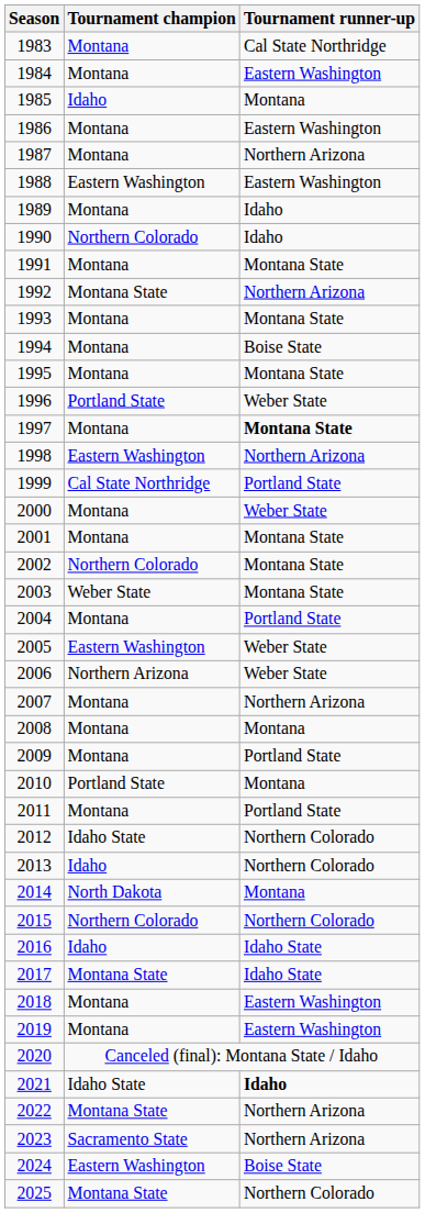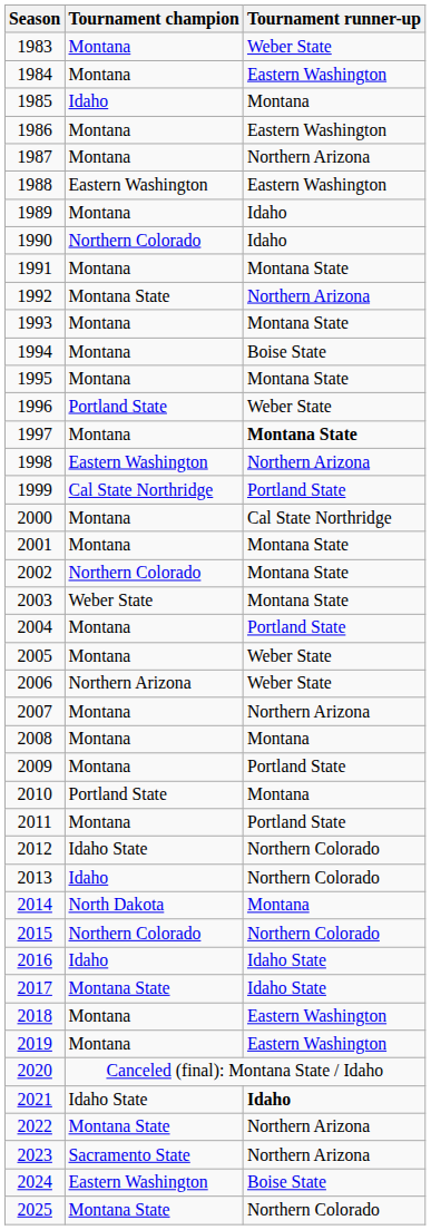 <table class="wikitable sortable">
 <tr>
 <th>Season</th>
 <th>Tournament champion</th>
 <th>Tournament runner-up</th>
 </tr>
 <tr>
 <td align=center>1983</td>
 <td><a href='#'>Montana</a></td>
-<td>Cal State Northridge</td>
+<td><a href='#'>Weber State</a></td>
 </tr>
 <tr>
 <td align=center>1984</td>
 <td>Montana</td>
 <td><a href='#'>Eastern Washington</a></td>
 </tr>
 <tr>
 <td align=center>1985</td>
 <td><a href='#'>Idaho</a></td>
 <td>Montana</td>
 </tr>
 <tr>
 <td align=center>1986</td>
 <td>Montana</td>
 <td>Eastern Washington</td>
 </tr>
 <tr>
 <td align=center>1987</td>
 <td>Montana</td>
 <td>Northern Arizona</td>
 </tr>
 <tr>
 <td align=center>1988</td>
 <td>Eastern Washington</td>
 <td>Eastern Washington</td>
 </tr>
 <tr>
 <td align=center>1989</td>
 <td>Montana</td>
 <td>Idaho</td>
 </tr>
 <tr>
 <td align=center>1990</td>
 <td><a href='#'>Northern Colorado</a></td>
 <td>Idaho</td>
 </tr>
 <tr>
 <td align=center>1991</td>
 <td>Montana</td>
 <td>Montana State</td>
 </tr>
 <tr>
 <td align=center>1992</td>
 <td>Montana State</td>
 <td><a href='#'>Northern Arizona</a></td>
 </tr>
 <tr>
 <td align=center>1993</td>
 <td>Montana</td>
 <td>Montana State</td>
 </tr>
 <tr>
 <td align=center>1994</td>
 <td>Montana</td>
 <td>Boise State</td>
 </tr>
 <tr>
 <td align=center>1995</td>
 <td>Montana</td>
 <td>Montana State</td>
 </tr>
 <tr>
 <td align=center>1996</td>
 <td><a href='#'>Portland State</a></td>
 <td>Weber State</td>
 </tr>
 <tr>
 <td align=center>1997</td>
 <td>Montana</td>
 <td><strong>Montana State</strong></td>
 </tr>
 <tr>
 <td align=center>1998</td>
 <td><a href='#'>Eastern Washington</a></td>
 <td><a href='#'>Northern Arizona</a></td>
 </tr>
 <tr>
 <td align=center>1999</td>
 <td><a href='#'>Cal State Northridge</a></td>
 <td><a href='#'>Portland State</a></td>
 </tr>
 <tr>
 <td align=center>2000</td>
 <td>Montana</td>
-<td><a href='#'>Weber State</a></td>
+<td>Cal State Northridge</td>
 </tr>
 <tr>
 <td align=center>2001</td>
 <td>Montana</td>
 <td>Montana State</td>
 </tr>
 <tr>
 <td align=center>2002</td>
 <td><a href='#'>Northern Colorado</a></td>
 <td>Montana State</td>
 </tr>
 <tr>
 <td align=center>2003</td>
 <td>Weber State</td>
 <td>Montana State</td>
 </tr>
 <tr>
 <td align=center>2004</td>
 <td>Montana</td>
 <td><a href='#'>Portland State</a></td>
 </tr>
 <tr>
 <td align=center>2005</td>
-<td><a href='#'>Eastern Washington</a></td>
+<td>Montana</td>
 <td>Weber State</td>
 </tr>
 <tr>
 <td align=center>2006</td>
 <td>Northern Arizona</td>
 <td>Weber State</td>
 </tr>
 <tr>
 <td align=center>2007</td>
 <td>Montana</td>
 <td>Northern Arizona</td>
 </tr>
 <tr>
 <td align=center>2008</td>
 <td>Montana</td>
 <td>Montana</td>
 </tr>
 <tr>
 <td align=center>2009</td>
 <td>Montana</td>
 <td>Portland State</td>
 </tr>
 <tr>
 <td align=center>2010</td>
 <td>Portland State</td>
 <td>Montana</td>
 </tr>
 <tr>
 <td align=center>2011</td>
 <td>Montana</td>
 <td>Portland State</td>
 </tr>
 <tr>
 <td align=center>2012</td>
 <td>Idaho State</td>
 <td>Northern Colorado</td>
 </tr>
 <tr>
 <td align=center>2013</td>
 <td><a href='#'>Idaho</a></td>
 <td>Northern Colorado</td>
 </tr>
 <tr>
 <td align=center><a href='#'>2014</a></td>
 <td><a href='#'>North Dakota</a></td>
 <td><a href='#'>Montana</a></td>
 </tr>
 <tr>
 <td align=center><a href='#'>2015</a></td>
 <td><a href='#'>Northern Colorado</a></td>
 <td><a href='#'>Northern Colorado</a></td>
 </tr>
 <tr>
 <td align=center><a href='#'>2016</a></td>
 <td><a href='#'>Idaho</a></td>
 <td><a href='#'>Idaho State</a></td>
 </tr>
 <tr>
 <td align=center><a href='#'>2017</a></td>
 <td><a href='#'>Montana State</a></td>
 <td><a href='#'>Idaho State</a></td>
 </tr>
 <tr>
 <td align=center><a href='#'>2018</a></td>
 <td>Montana</td>
 <td><a href='#'>Eastern Washington</a></td>
 </tr>
 <tr>
 <td align=center><a href='#'>2019</a></td>
 <td>Montana</td>
 <td><a href='#'>Eastern Washington</a></td>
 </tr>
 <tr>
 <td align=center><a href='#'>2020</a></td>
 <td align=center colspan=2><a href='#'>Canceled</a> (final): Montana State / Idaho</td>
 </tr>
 <tr>
 <td align=center><a href='#'>2021</a></td>
 <td>Idaho State</td>
 <td><strong>Idaho</strong></td>
 </tr>
 <tr>
 <td align=center><a href='#'>2022</a></td>
 <td><a href='#'>Montana State</a></td>
 <td>Northern Arizona</td>
 </tr>
 <tr>
 <td align=center><a href='#'>2023</a></td>
 <td><a href='#'>Sacramento State</a></td>
 <td>Northern Arizona</td>
 </tr>
 <tr>
 <td align=center><a href='#'>2024</a></td>
 <td><a href='#'>Eastern Washington</a></td>
 <td><a href='#'>Boise State</a></td>
 </tr>
 <tr>
 <td align=center><a href='#'>2025</a></td>
 <td><a href='#'>Montana State</a></td>
 <td>Northern Colorado</td>
 </tr>
 </table>
